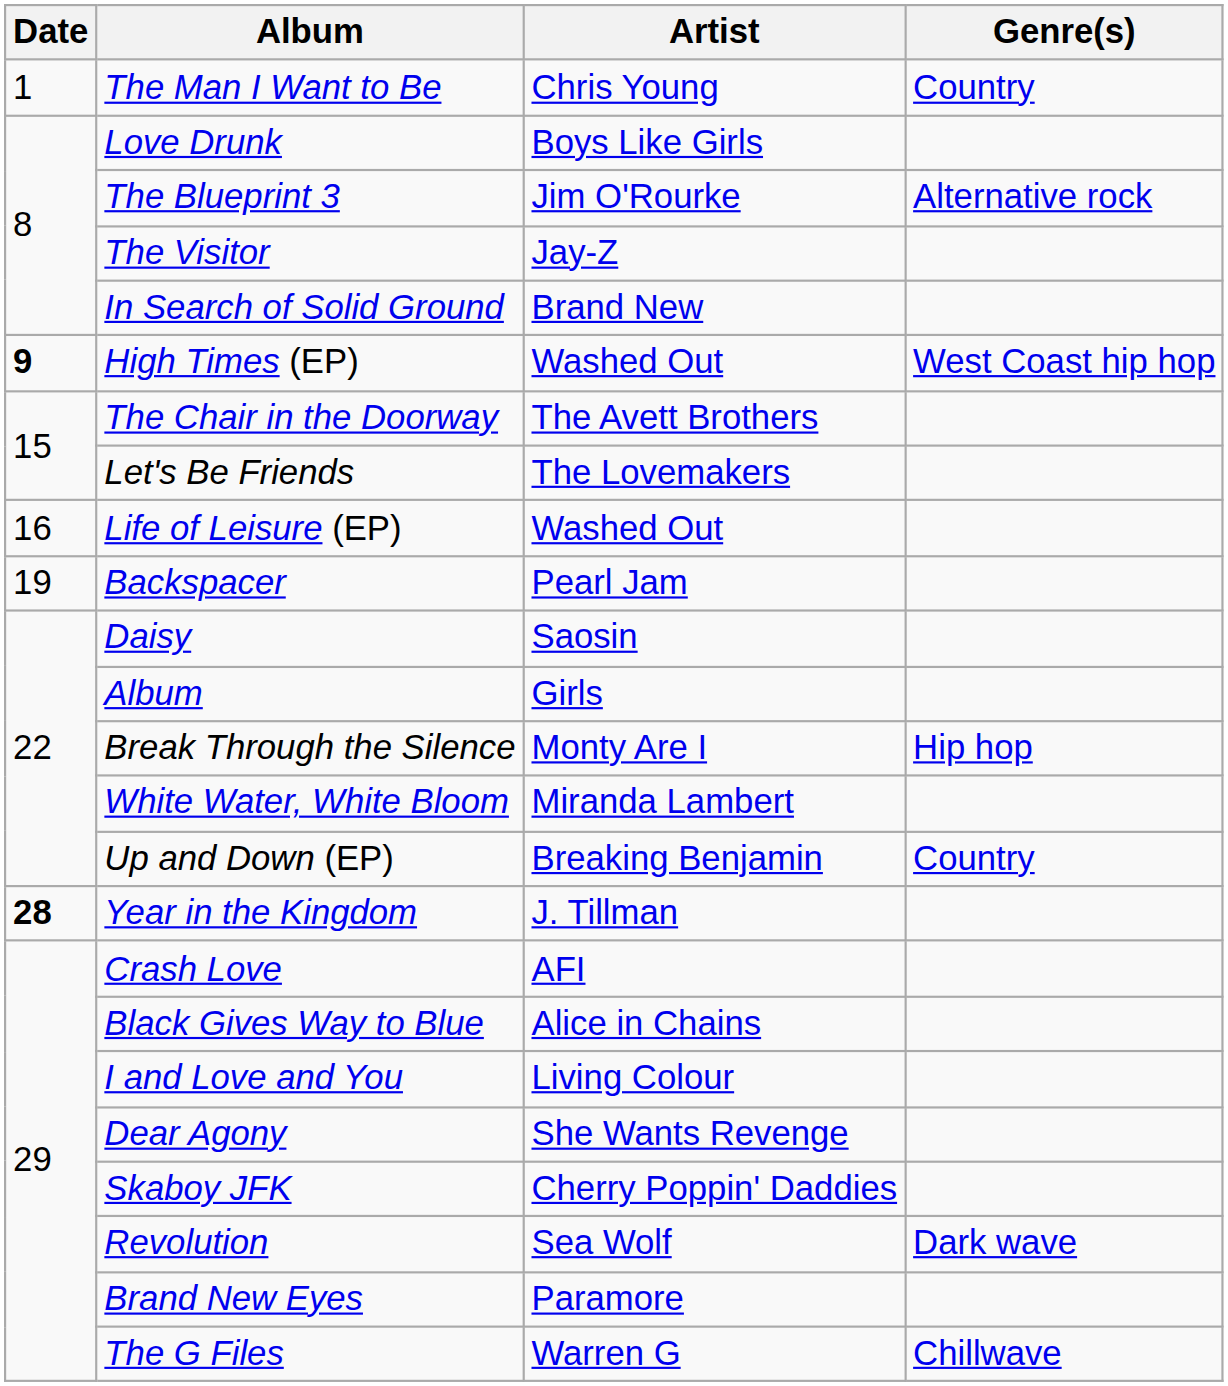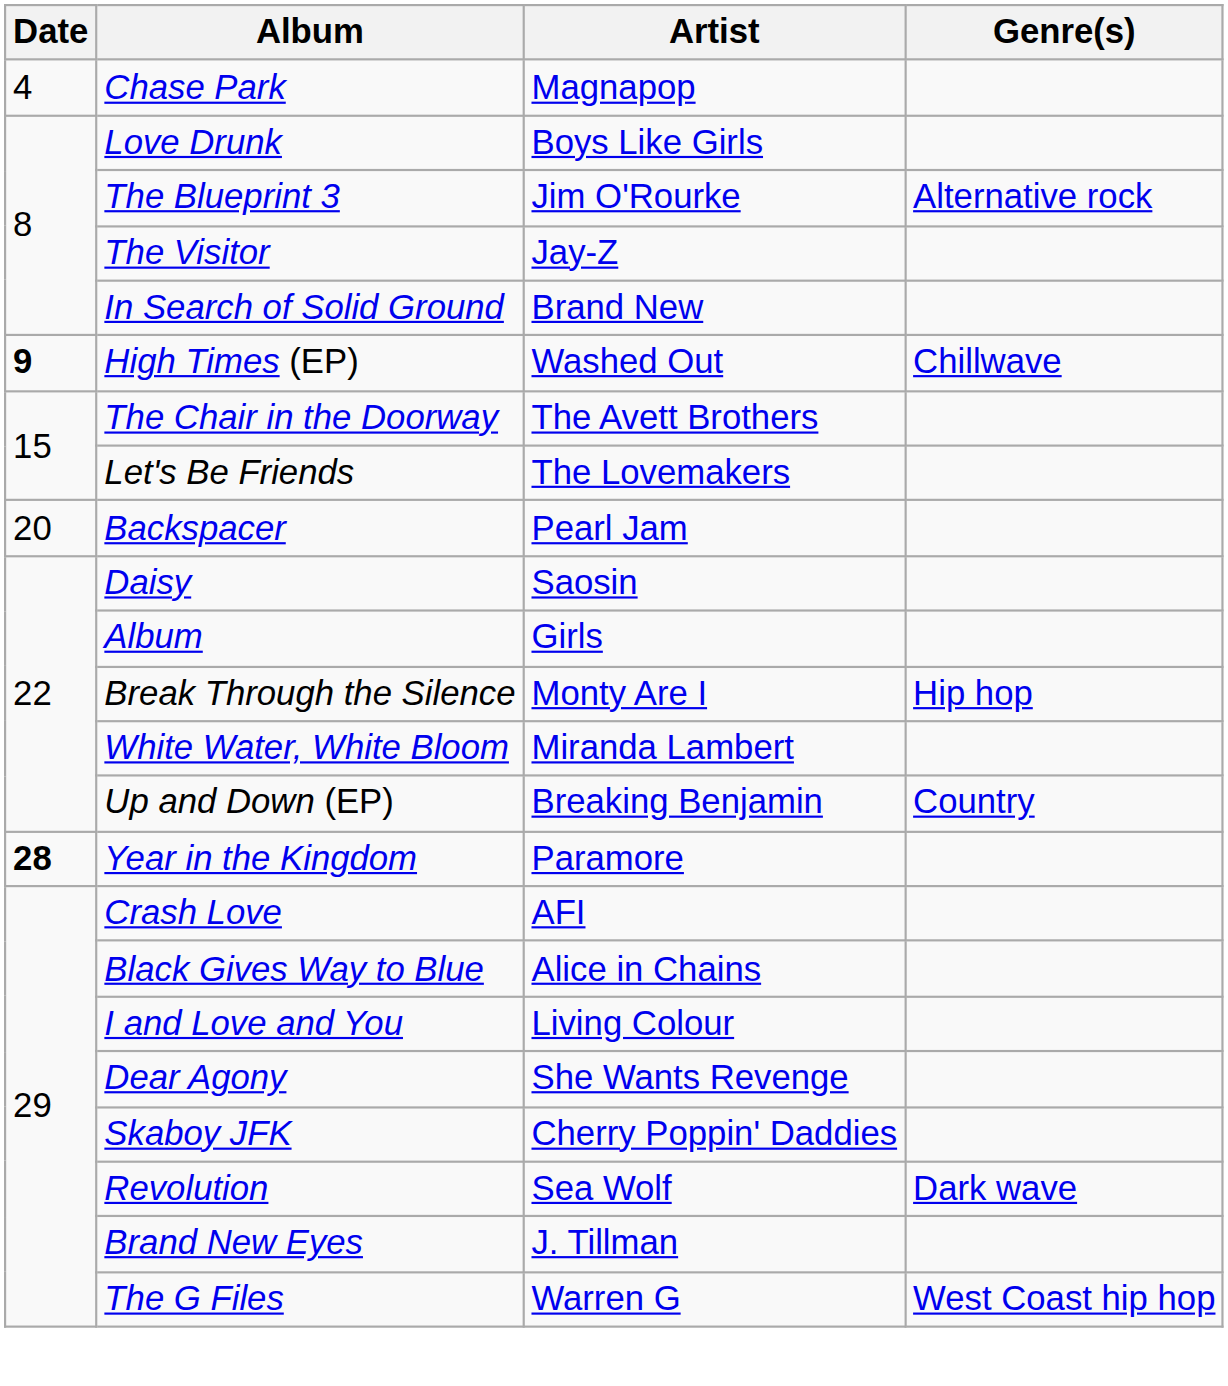 <table class="wikitable">
 <tr>
 <th>Date</th>
 <th>Album</th>
 <th>Artist</th>
 <th>Genre(s)</th>
 </tr>
 <tr>
-<td>1</td>
-<td><em><a href='#'>The Man I Want to Be</a></em></td>
-<td><a href='#'>Chris Young</a></td>
-<td><a href='#'>Country</a></td>
+<td>4</td>
+<td><em><a href='#'>Chase Park</a></em></td>
+<td><a href='#'>Magnapop</a></td>
+<td></td>
 </tr>
 <tr>
 <td rowspan="4">8</td>
 <td><em><a href='#'>Love Drunk</a></em></td>
 <td><a href='#'>Boys Like Girls</a></td>
 <td></td>
 </tr>
 <tr>
 <td><em><a href='#'>The Blueprint 3</a></em></td>
 <td><a href='#'>Jim O'Rourke</a></td>
 <td><a href='#'>Alternative rock</a></td>
 </tr>
 <tr>
 <td><em><a href='#'>The Visitor</a></em></td>
 <td><a href='#'>Jay-Z</a></td>
 <td></td>
 </tr>
 <tr>
 <td><em><a href='#'>In Search of Solid Ground</a></em></td>
 <td><a href='#'>Brand New</a></td>
 <td></td>
 </tr>
 <tr>
 <td><strong>9</strong></td>
 <td><em><a href='#'>High Times</a></em> (EP)</td>
 <td><a href='#'>Washed Out</a></td>
-<td><a href='#'>West Coast hip hop</a></td>
+<td><a href='#'>Chillwave</a></td>
 </tr>
 <tr>
 <td rowspan="2">15</td>
 <td><em><a href='#'>The Chair in the Doorway</a></em></td>
 <td><a href='#'>The Avett Brothers</a></td>
 <td></td>
 </tr>
 <tr>
 <td><em>Let's Be Friends</em></td>
 <td><a href='#'>The Lovemakers</a></td>
 <td></td>
 </tr>
 <tr>
-<td>16</td>
-<td><em><a href='#'>Life of Leisure</a></em> (EP)</td>
-<td><a href='#'>Washed Out</a></td>
-<td></td>
-</tr>
-<tr>
-<td>19</td>
+<td>20</td>
 <td><em><a href='#'>Backspacer</a></em></td>
 <td><a href='#'>Pearl Jam</a></td>
 <td></td>
 </tr>
 <tr>
 <td rowspan="5">22</td>
 <td><em><a href='#'>Daisy</a></em></td>
 <td><a href='#'>Saosin</a></td>
 <td></td>
 </tr>
 <tr>
 <td><em><a href='#'>Album</a></em></td>
 <td><a href='#'>Girls</a></td>
 <td></td>
 </tr>
 <tr>
 <td><em>Break Through the Silence</em></td>
 <td><a href='#'>Monty Are I</a></td>
 <td><a href='#'>Hip hop</a></td>
 </tr>
 <tr>
 <td><em><a href='#'>White Water, White Bloom</a></em></td>
 <td><a href='#'>Miranda Lambert</a></td>
 <td></td>
 </tr>
 <tr>
 <td><em>Up and Down</em> (EP)</td>
 <td><a href='#'>Breaking Benjamin</a></td>
 <td><a href='#'>Country</a></td>
 </tr>
 <tr>
 <td><strong>28</strong></td>
 <td><em><a href='#'>Year in the Kingdom</a></em></td>
-<td><a href='#'>J. Tillman</a></td>
+<td><a href='#'>Paramore</a></td>
 <td></td>
 </tr>
 <tr>
 <td rowspan="8">29</td>
 <td><em><a href='#'>Crash Love</a></em></td>
 <td><a href='#'>AFI</a></td>
 <td></td>
 </tr>
 <tr>
 <td><em><a href='#'>Black Gives Way to Blue</a></em></td>
 <td><a href='#'>Alice in Chains</a></td>
 <td></td>
 </tr>
 <tr>
 <td><em><a href='#'>I and Love and You</a></em></td>
 <td><a href='#'>Living Colour</a></td>
 <td></td>
 </tr>
 <tr>
 <td><em><a href='#'>Dear Agony</a></em></td>
 <td><a href='#'>She Wants Revenge</a></td>
 <td></td>
 </tr>
 <tr>
 <td><em><a href='#'>Skaboy JFK</a></em></td>
 <td><a href='#'>Cherry Poppin' Daddies</a></td>
 <td></td>
 </tr>
 <tr>
 <td><em><a href='#'>Revolution</a></em></td>
 <td><a href='#'>Sea Wolf</a></td>
 <td><a href='#'>Dark wave</a></td>
 </tr>
 <tr>
 <td><em><a href='#'>Brand New Eyes</a></em></td>
-<td><a href='#'>Paramore</a></td>
+<td><a href='#'>J. Tillman</a></td>
 <td></td>
 </tr>
 <tr>
 <td><em><a href='#'>The G Files</a></em></td>
 <td><a href='#'>Warren G</a></td>
-<td><a href='#'>Chillwave</a></td>
+<td><a href='#'>West Coast hip hop</a></td>
 </tr>
 </table>
